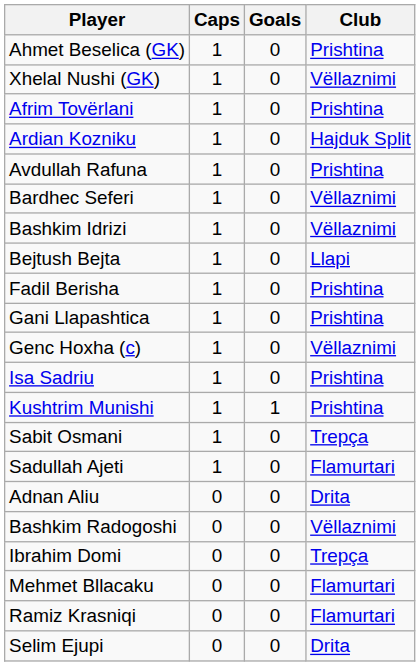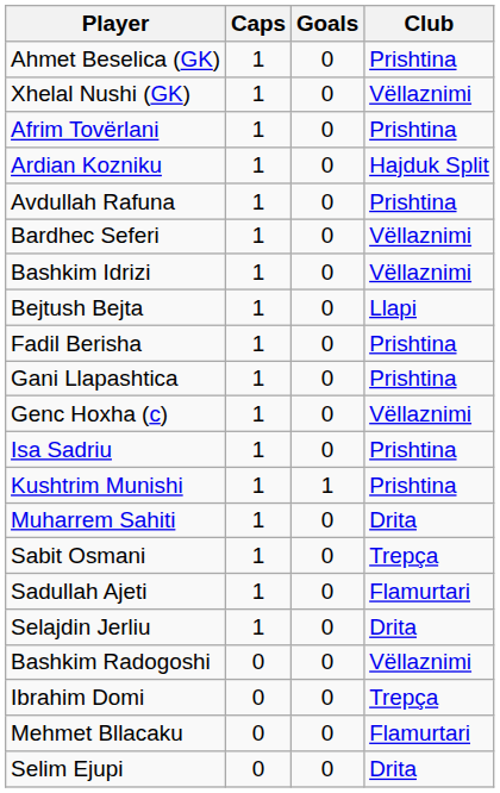 <table class="wikitable" style="font-size:90%">
 <tr>
 <th>Player</th>
 <th>Caps</th>
 <th>Goals</th>
 <th>Club</th>
 </tr>
 <tr>
 <td>Ahmet Beselica (<a href='#'>GK</a>)</td>
 <td align="center">1</td>
 <td align="center">0</td>
 <td> <a href='#'>Prishtina</a></td>
 </tr>
 <tr>
 <td>Xhelal Nushi (<a href='#'>GK</a>)</td>
 <td align="center">1</td>
 <td align="center">0</td>
 <td> <a href='#'>Vëllaznimi</a></td>
 </tr>
 <tr>
 <td><a href='#'>Afrim Tovërlani</a></td>
 <td align="center">1</td>
 <td align="center">0</td>
 <td> <a href='#'>Prishtina</a></td>
 </tr>
 <tr>
 <td><a href='#'>Ardian Kozniku</a></td>
 <td align="center">1</td>
 <td align="center">0</td>
 <td> <a href='#'>Hajduk Split</a></td>
 </tr>
 <tr>
 <td>Avdullah Rafuna</td>
 <td align="center">1</td>
 <td align="center">0</td>
 <td> <a href='#'>Prishtina</a></td>
 </tr>
 <tr>
 <td>Bardhec Seferi</td>
 <td align="center">1</td>
 <td align="center">0</td>
 <td> <a href='#'>Vëllaznimi</a></td>
 </tr>
 <tr>
 <td>Bashkim Idrizi</td>
 <td align="center">1</td>
 <td align="center">0</td>
 <td> <a href='#'>Vëllaznimi</a></td>
 </tr>
 <tr>
 <td>Bejtush Bejta</td>
 <td align="center">1</td>
 <td align="center">0</td>
 <td> <a href='#'>Llapi</a></td>
 </tr>
 <tr>
 <td>Fadil Berisha</td>
 <td align="center">1</td>
 <td align="center">0</td>
 <td> <a href='#'>Prishtina</a></td>
 </tr>
 <tr>
 <td>Gani Llapashtica</td>
 <td align="center">1</td>
 <td align="center">0</td>
 <td> <a href='#'>Prishtina</a></td>
 </tr>
 <tr>
 <td>Genc Hoxha (<a href='#'>c</a>)</td>
 <td align="center">1</td>
 <td align="center">0</td>
 <td> <a href='#'>Vëllaznimi</a></td>
 </tr>
 <tr>
 <td><a href='#'>Isa Sadriu</a></td>
 <td align="center">1</td>
 <td align="center">0</td>
 <td> <a href='#'>Prishtina</a></td>
 </tr>
 <tr>
 <td><a href='#'>Kushtrim Munishi</a></td>
 <td align="center">1</td>
 <td align="center">1</td>
 <td> <a href='#'>Prishtina</a></td>
 </tr>
 <tr>
+<td><a href='#'>Muharrem Sahiti</a></td>
+<td align="center">1</td>
+<td align="center">0</td>
+<td> <a href='#'>Drita</a></td>
+</tr>
+<tr>
 <td>Sabit Osmani</td>
 <td align="center">1</td>
 <td align="center">0</td>
 <td> <a href='#'>Trepça</a></td>
 </tr>
 <tr>
 <td>Sadullah Ajeti</td>
 <td align="center">1</td>
 <td align="center">0</td>
 <td> <a href='#'>Flamurtari</a></td>
 </tr>
 <tr>
-<td>Adnan Aliu</td>
-<td align="center">0</td>
+<td>Selajdin Jerliu</td>
+<td align="center">1</td>
 <td align="center">0</td>
 <td> <a href='#'>Drita</a></td>
 </tr>
 <tr>
 <td>Bashkim Radogoshi</td>
 <td align="center">0</td>
 <td align="center">0</td>
 <td> <a href='#'>Vëllaznimi</a></td>
 </tr>
 <tr>
 <td>Ibrahim Domi</td>
 <td align="center">0</td>
 <td align="center">0</td>
 <td> <a href='#'>Trepça</a></td>
 </tr>
 <tr>
 <td>Mehmet Bllacaku</td>
 <td align="center">0</td>
 <td align="center">0</td>
 <td> <a href='#'>Flamurtari</a></td>
 </tr>
 <tr>
-<td>Ramiz Krasniqi</td>
-<td align="center">0</td>
-<td align="center">0</td>
-<td> <a href='#'>Flamurtari</a></td>
-</tr>
-<tr>
 <td>Selim Ejupi</td>
 <td align="center">0</td>
 <td align="center">0</td>
 <td> <a href='#'>Drita</a></td>
 </tr>
 </table>
